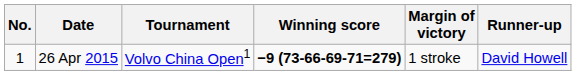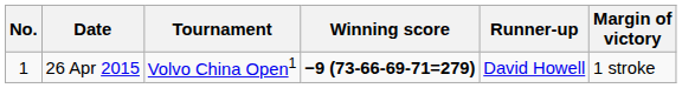 <table class="wikitable" style="font-size:95%;">
 <tr>
 <th>No.</th>
 <th>Date</th>
 <th>Tournament</th>
 <th>Winning score</th>
+<th>Runner-up</th>
 <th>Margin of<br>victory</th>
-<th>Runner-up</th>
 </tr>
 <tr>
 <td align=center>1</td>
 <td align=right>26 Apr <a href='#'>2015</a></td>
 <td><a href='#'>Volvo China Open</a><sup>1</sup></td>
 <td><strong>−9 (73-66-69-71=279)</strong></td>
+<td> <a href='#'>David Howell</a></td>
 <td>1 stroke</td>
-<td> <a href='#'>David Howell</a></td>
 </tr>
 </table>
